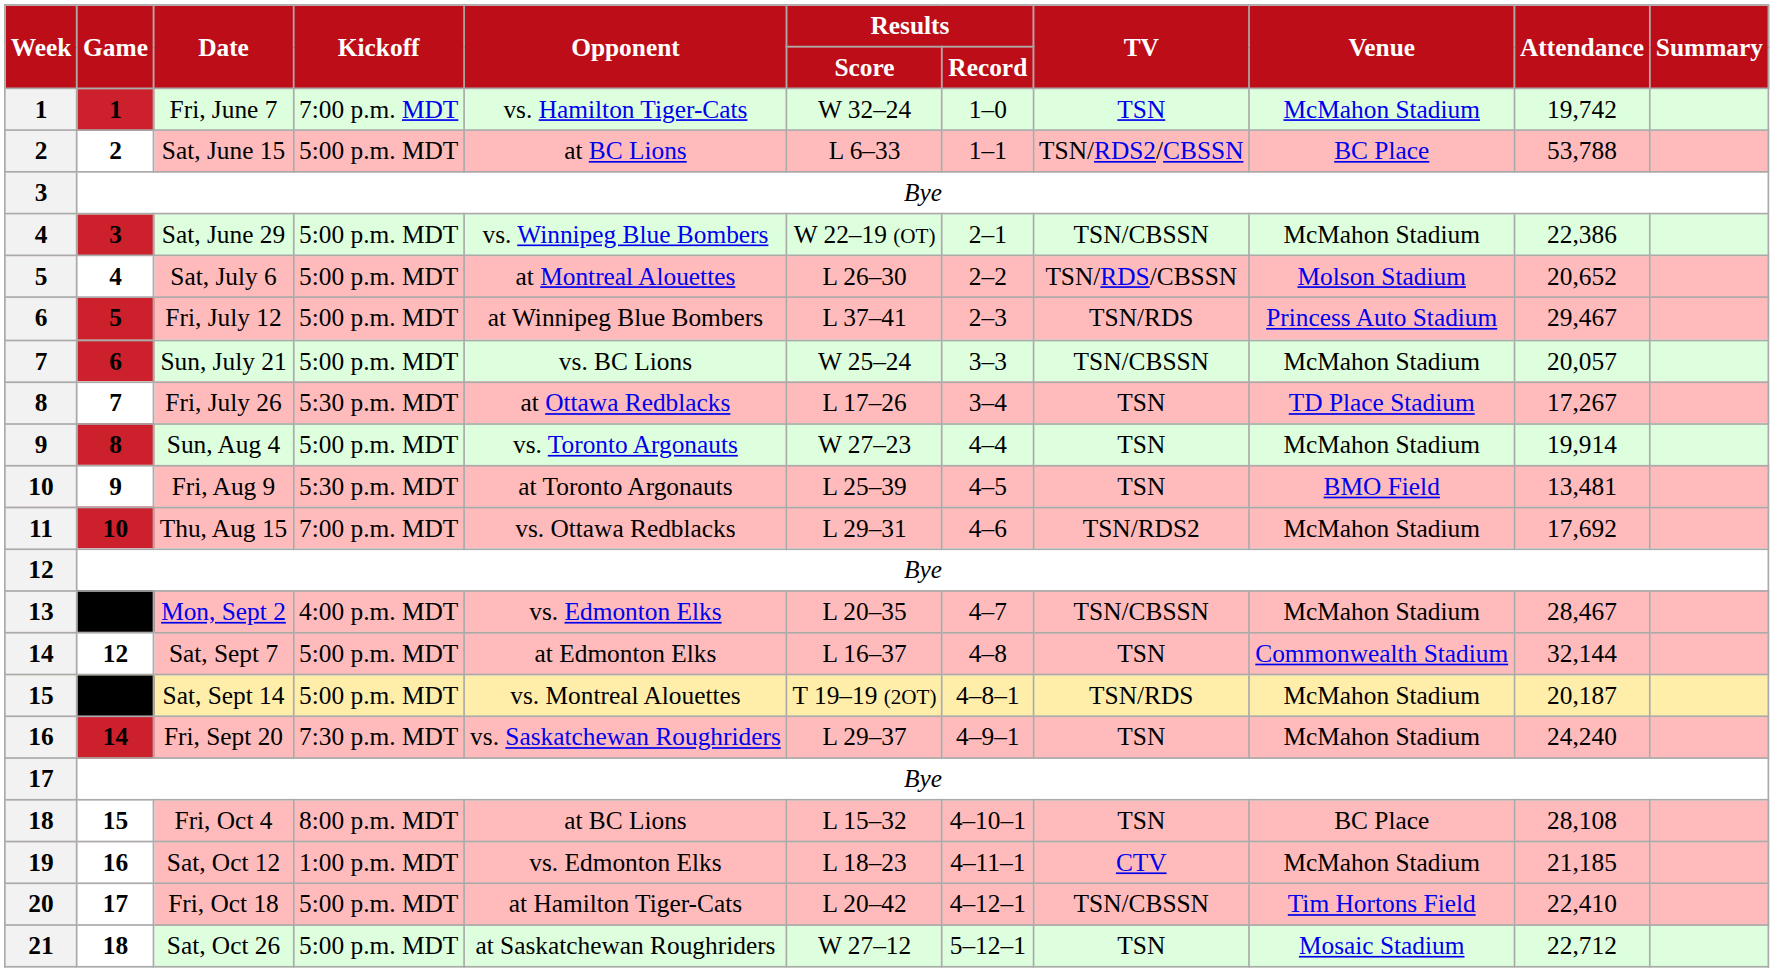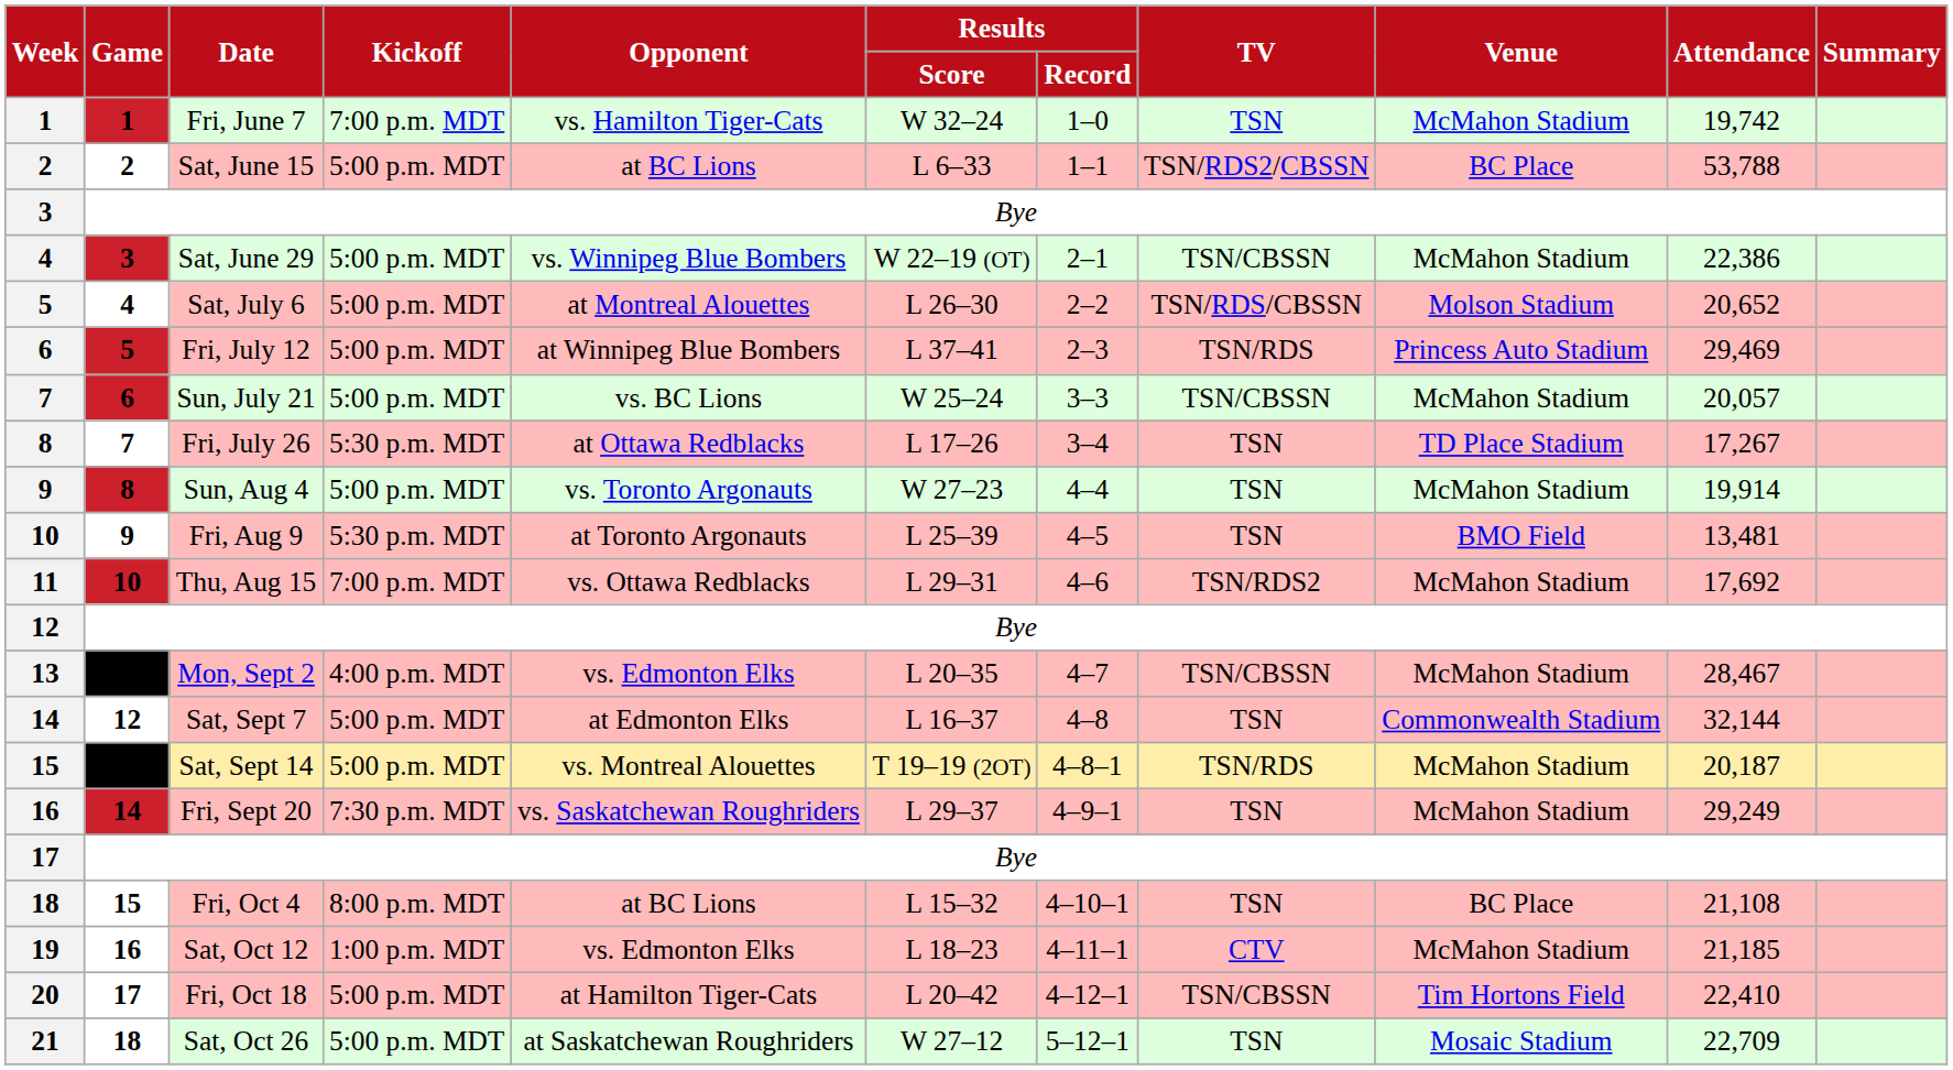 <table class="wikitable" style="font-size: 95%;">
 <tr>
 <th style="background:#BD0D18;color:#FFFFFF;" rowspan=2>Week</th>
 <th style="background:#BD0D18;color:#FFFFFF;" rowspan=2>Game</th>
 <th style="background:#BD0D18;color:#FFFFFF;" rowspan=2>Date</th>
 <th style="background:#BD0D18;color:#FFFFFF;" rowspan=2>Kickoff</th>
 <th style="background:#BD0D18;color:#FFFFFF;" rowspan=2>Opponent</th>
 <th style="background:#BD0D18;color:#FFFFFF;" colspan=2>Results</th>
 <th style="background:#BD0D18;color:#FFFFFF;" rowspan=2>TV</th>
 <th style="background:#BD0D18;color:#FFFFFF;" rowspan=2>Venue</th>
 <th style="background:#BD0D18;color:#FFFFFF;" rowspan=2>Attendance</th>
 <th style="background:#BD0D18;color:#FFFFFF;" rowspan=2>Summary</th>
 </tr>
 <tr>
 <th style="background:#BD0D18;color:#FFFFFF;">Score</th>
 <th style="background:#BD0D18;color:#FFFFFF;">Record</th>
 </tr>
 <tr align="center" bgcolor="ddffdd">
 <th align="center"><strong>1</strong></th>
 <th style="text-align:center; background:#CC202C;"><span><strong>1</strong></span></th>
 <td align="center">Fri, June 7</td>
 <td align="center">7:00 p.m. <a href='#'>MDT</a></td>
 <td align="center">vs. <a href='#'>Hamilton Tiger-Cats</a></td>
 <td align="center">W 32–24</td>
 <td align="center">1–0</td>
 <td align="center"><a href='#'>TSN</a></td>
 <td align="center"><a href='#'>McMahon Stadium</a></td>
 <td align="center">19,742</td>
 <td align="center"></td>
 </tr>
 <tr align="center" bgcolor="ffbbbb">
 <th align="center"><strong>2</strong></th>
 <th style="text-align:center; background:white;"><span><strong>2</strong></span></th>
 <td align="center">Sat, June 15</td>
 <td align="center">5:00 p.m. MDT</td>
 <td align="center">at <a href='#'>BC Lions</a></td>
 <td align="center">L 6–33</td>
 <td align="center">1–1</td>
 <td align="center">TSN/<a href='#'>RDS2</a>/<a href='#'>CBSSN</a></td>
 <td align="center"><a href='#'>BC Place</a></td>
 <td align="center">53,788</td>
 <td align="center"></td>
 </tr>
 <tr align="center" bgcolor="#ffffff">
 <th align="center"><strong>3</strong></th>
 <td colspan=10 align="center" valign="middle"><em>Bye</em></td>
 </tr>
 <tr align="center" bgcolor="ddffdd">
 <th align="center"><strong>4</strong></th>
 <th style="text-align:center; background:#CC202C;"><span><strong>3</strong></span></th>
 <td align="center">Sat, June 29</td>
 <td align="center">5:00 p.m. MDT</td>
 <td align="center">vs. <a href='#'>Winnipeg Blue Bombers</a></td>
 <td align="center">W 22–19 <small>(OT)</small></td>
 <td align="center">2–1</td>
 <td align="center">TSN/CBSSN</td>
 <td align="center">McMahon Stadium</td>
 <td align="center">22,386</td>
 <td align="center"></td>
 </tr>
 <tr align="center" bgcolor="ffbbbb">
 <th align="center"><strong>5</strong></th>
 <th style="text-align:center; background:white;"><span><strong>4</strong></span></th>
 <td align="center">Sat, July 6</td>
 <td align="center">5:00 p.m. MDT</td>
 <td align="center">at <a href='#'>Montreal Alouettes</a></td>
 <td align="center">L 26–30</td>
 <td align="center">2–2</td>
 <td align="center">TSN/<a href='#'>RDS</a>/CBSSN</td>
 <td align="center"><a href='#'>Molson Stadium</a></td>
 <td align="center">20,652</td>
 <td align="center"></td>
 </tr>
 <tr align="center" bgcolor="ffbbbb">
 <th align="center"><strong>6</strong></th>
 <th style="text-align:center; background:#CC202C;"><span><strong>5</strong></span></th>
 <td align="center">Fri, July 12</td>
 <td align="center">5:00 p.m. MDT</td>
 <td align="center">at Winnipeg Blue Bombers</td>
 <td align="center">L 37–41</td>
 <td align="center">2–3</td>
 <td align="center">TSN/RDS</td>
 <td align="center"><a href='#'>Princess Auto Stadium</a></td>
-<td align="center">29,467</td>
+<td align="center">29,469</td>
 <td align="center"></td>
 </tr>
 <tr align="center" bgcolor="ddffdd">
 <th align="center"><strong>7</strong></th>
 <th style="text-align:center; background:#CC202C;"><span><strong>6</strong></span></th>
 <td align="center">Sun, July 21</td>
 <td align="center">5:00 p.m. MDT</td>
 <td align="center">vs. BC Lions</td>
 <td align="center">W 25–24</td>
 <td align="center">3–3</td>
 <td align="center">TSN/CBSSN</td>
 <td align="center">McMahon Stadium</td>
 <td align="center">20,057</td>
 <td align="center"></td>
 </tr>
 <tr align="center" bgcolor="ffbbbb">
 <th align="center"><strong>8</strong></th>
 <th style="text-align:center; background:white;"><span><strong>7</strong></span></th>
 <td align="center">Fri, July 26</td>
 <td align="center">5:30 p.m. MDT</td>
 <td align="center">at <a href='#'>Ottawa Redblacks</a></td>
 <td align="center">L 17–26</td>
 <td align="center">3–4</td>
 <td align="center">TSN</td>
 <td align="center"><a href='#'>TD Place Stadium</a></td>
 <td align="center">17,267</td>
 <td align="center"></td>
 </tr>
 <tr align="center" bgcolor="ddffdd">
 <th align="center"><strong>9</strong></th>
 <th style="text-align:center; background:#CC202C;"><span><strong>8</strong></span></th>
 <td align="center">Sun, Aug 4</td>
 <td align="center">5:00 p.m. MDT</td>
 <td align="center">vs. <a href='#'>Toronto Argonauts</a></td>
 <td align="center">W 27–23</td>
 <td align="center">4–4</td>
 <td align="center">TSN</td>
 <td align="center">McMahon Stadium</td>
 <td align="center">19,914</td>
 <td align="center"></td>
 </tr>
 <tr align="center" bgcolor="ffbbbb">
 <th align="center"><strong>10</strong></th>
 <th style="text-align:center; background:white;"><span><strong>9</strong></span></th>
 <td align="center">Fri, Aug 9</td>
 <td align="center">5:30 p.m. MDT</td>
 <td align="center">at Toronto Argonauts</td>
 <td align="center">L 25–39</td>
 <td align="center">4–5</td>
 <td align="center">TSN</td>
 <td align="center"><a href='#'>BMO Field</a></td>
 <td align="center">13,481</td>
 <td align="center"></td>
 </tr>
 <tr align="center" bgcolor="ffbbbb">
 <th align="center"><strong>11</strong></th>
 <th style="text-align:center; background:#CC202C;"><span><strong>10</strong></span></th>
 <td align="center">Thu, Aug 15</td>
 <td align="center">7:00 p.m. MDT</td>
 <td align="center">vs. Ottawa Redblacks</td>
 <td align="center">L 29–31</td>
 <td align="center">4–6</td>
 <td align="center">TSN/RDS2</td>
 <td align="center">McMahon Stadium</td>
 <td align="center">17,692</td>
 <td align="center"></td>
 </tr>
 <tr align="center"= bgcolor="#ffffff">
 <th align="center"><strong>12</strong></th>
 <td colspan=10 align="center" valign="middle"><em>Bye</em></td>
 </tr>
 <tr align="center" bgcolor="ffbbbb">
 <th align="center"><strong>13</strong></th>
 <th style="text-align:center; background:black;"><span><strong>11</strong></span></th>
 <td align="center"><a href='#'>Mon, Sept 2</a></td>
 <td align="center">4:00 p.m. MDT</td>
 <td align="center">vs. <a href='#'>Edmonton Elks</a></td>
 <td align="center">L 20–35</td>
 <td align="center">4–7</td>
 <td align="center">TSN/CBSSN</td>
 <td align="center">McMahon Stadium</td>
 <td align="center">28,467</td>
 <td align="center"></td>
 </tr>
 <tr align="center" bgcolor="ffbbbb">
 <th align="center"><strong>14</strong></th>
 <th style="text-align:center; background:white;"><span><strong>12</strong></span></th>
 <td align="center">Sat, Sept 7</td>
 <td align="center">5:00 p.m. MDT</td>
 <td align="center">at Edmonton Elks</td>
 <td align="center">L 16–37</td>
 <td align="center">4–8</td>
 <td align="center">TSN</td>
 <td align="center"><a href='#'>Commonwealth Stadium</a></td>
 <td align="center">32,144</td>
 <td align="center"></td>
 </tr>
 <tr align="center" bgcolor="ffeeaa">
 <th align="center"><strong>15</strong></th>
 <th style="text-align:center; background:black;"><span><strong>13</strong></span></th>
 <td align="center">Sat, Sept 14</td>
 <td align="center">5:00 p.m. MDT</td>
 <td align="center">vs. Montreal Alouettes</td>
 <td align="center">T 19–19 <small>(2OT)</small></td>
 <td align="center">4–8–1</td>
 <td align="center">TSN/RDS</td>
 <td align="center">McMahon Stadium</td>
 <td align="center">20,187</td>
 <td align="center"></td>
 </tr>
 <tr align="center" bgcolor="ffbbbb">
 <th align="center"><strong>16</strong></th>
 <th style="text-align:center; background:#CC202C;"><span><strong>14</strong></span></th>
 <td align="center">Fri, Sept 20</td>
 <td align="center">7:30 p.m. MDT</td>
 <td align="center">vs. <a href='#'>Saskatchewan Roughriders</a></td>
 <td align="center">L 29–37</td>
 <td align="center">4–9–1</td>
 <td align="center">TSN</td>
 <td align="center">McMahon Stadium</td>
-<td align="center">24,240</td>
+<td align="center">29,249</td>
 <td align="center"></td>
 </tr>
 <tr align="center"= bgcolor="#ffffff">
 <th align="center"><strong>17</strong></th>
 <td colspan=10 align="center" valign="middle"><em>Bye</em></td>
 </tr>
 <tr align="center" bgcolor="ffbbbb">
 <th align="center"><strong>18</strong></th>
 <th style="text-align:center; background:white;"><span><strong>15</strong></span></th>
 <td align="center">Fri, Oct 4</td>
 <td align="center">8:00 p.m. MDT</td>
 <td align="center">at BC Lions</td>
 <td align="center">L 15–32</td>
 <td align="center">4–10–1</td>
 <td align="center">TSN</td>
 <td align="center">BC Place</td>
-<td align="center">28,108</td>
+<td align="center">21,108</td>
 <td align="center"></td>
 </tr>
 <tr align="center" bgcolor="ffbbbb">
 <th align="center"><strong>19</strong></th>
 <th style="text-align:center; background:white;"><span><strong>16</strong></span></th>
 <td align="center">Sat, Oct 12</td>
 <td align="center">1:00 p.m. MDT</td>
 <td align="center">vs. Edmonton Elks</td>
 <td align="center">L 18–23</td>
 <td align="center">4–11–1</td>
 <td align="center"><a href='#'>CTV</a></td>
 <td align="center">McMahon Stadium</td>
 <td align="center">21,185</td>
 <td align="center"></td>
 </tr>
 <tr align="center" bgcolor="ffbbbb">
 <th align="center"><strong>20</strong></th>
 <th style="text-align:center; background:white;"><span><strong>17</strong></span></th>
 <td align="center">Fri, Oct 18</td>
 <td align="center">5:00 p.m. MDT</td>
 <td align="center">at Hamilton Tiger-Cats</td>
 <td align="center">L 20–42</td>
 <td align="center">4–12–1</td>
 <td align="center">TSN/CBSSN</td>
 <td align="center"><a href='#'>Tim Hortons Field</a></td>
 <td align="center">22,410</td>
 <td align="center"></td>
 </tr>
 <tr align="center" bgcolor="ddffdd">
 <th align="center"><strong>21</strong></th>
 <th style="text-align:center; background:white;"><span><strong>18</strong></span></th>
 <td align="center">Sat, Oct 26</td>
 <td align="center">5:00 p.m. MDT</td>
 <td align="center">at Saskatchewan Roughriders</td>
 <td align="center">W 27–12</td>
 <td align="center">5–12–1</td>
 <td align="center">TSN</td>
 <td align="center"><a href='#'>Mosaic Stadium</a></td>
-<td align="center">22,712</td>
+<td align="center">22,709</td>
 <td align="center"></td>
 </tr>
 </table>
